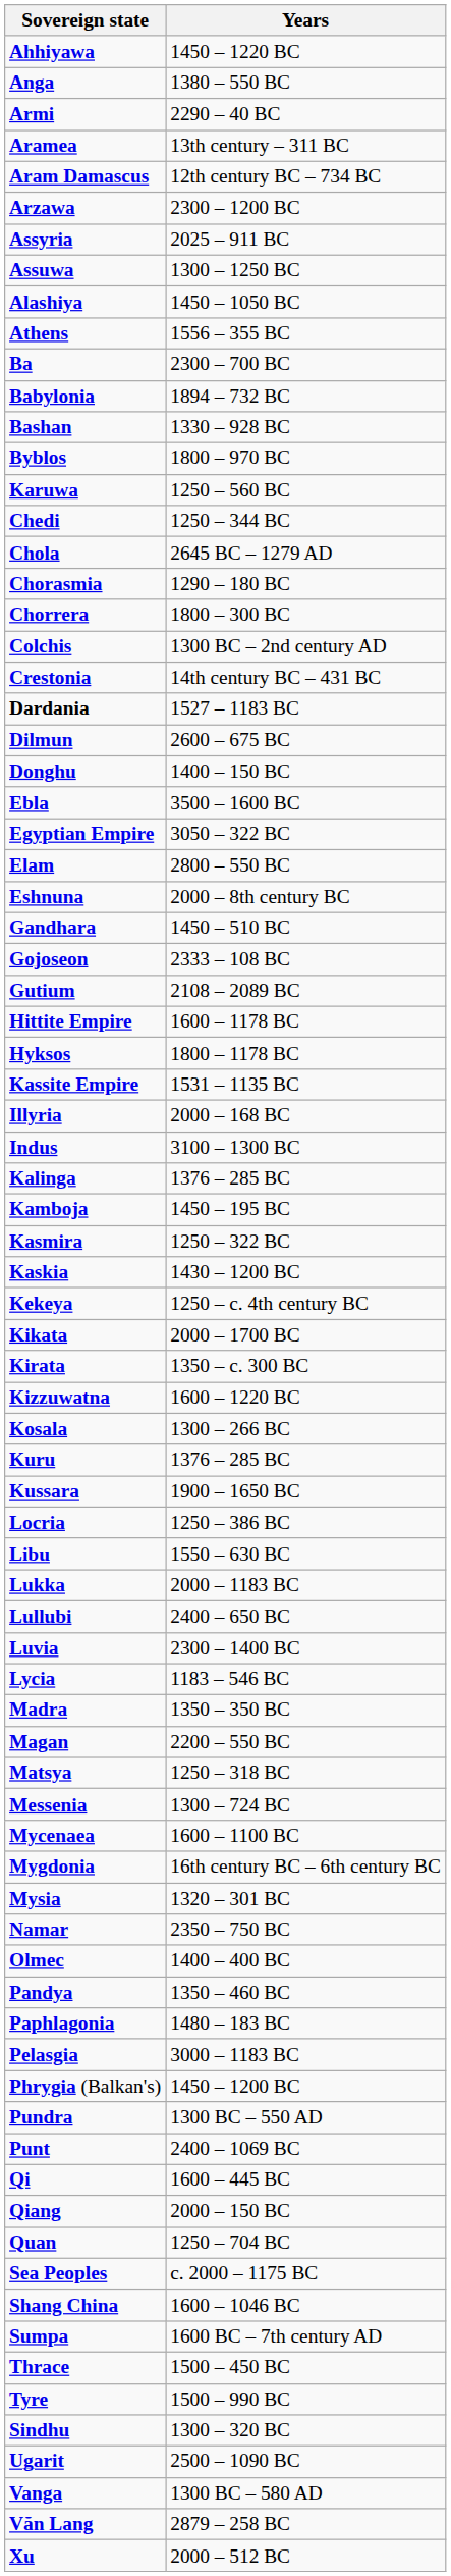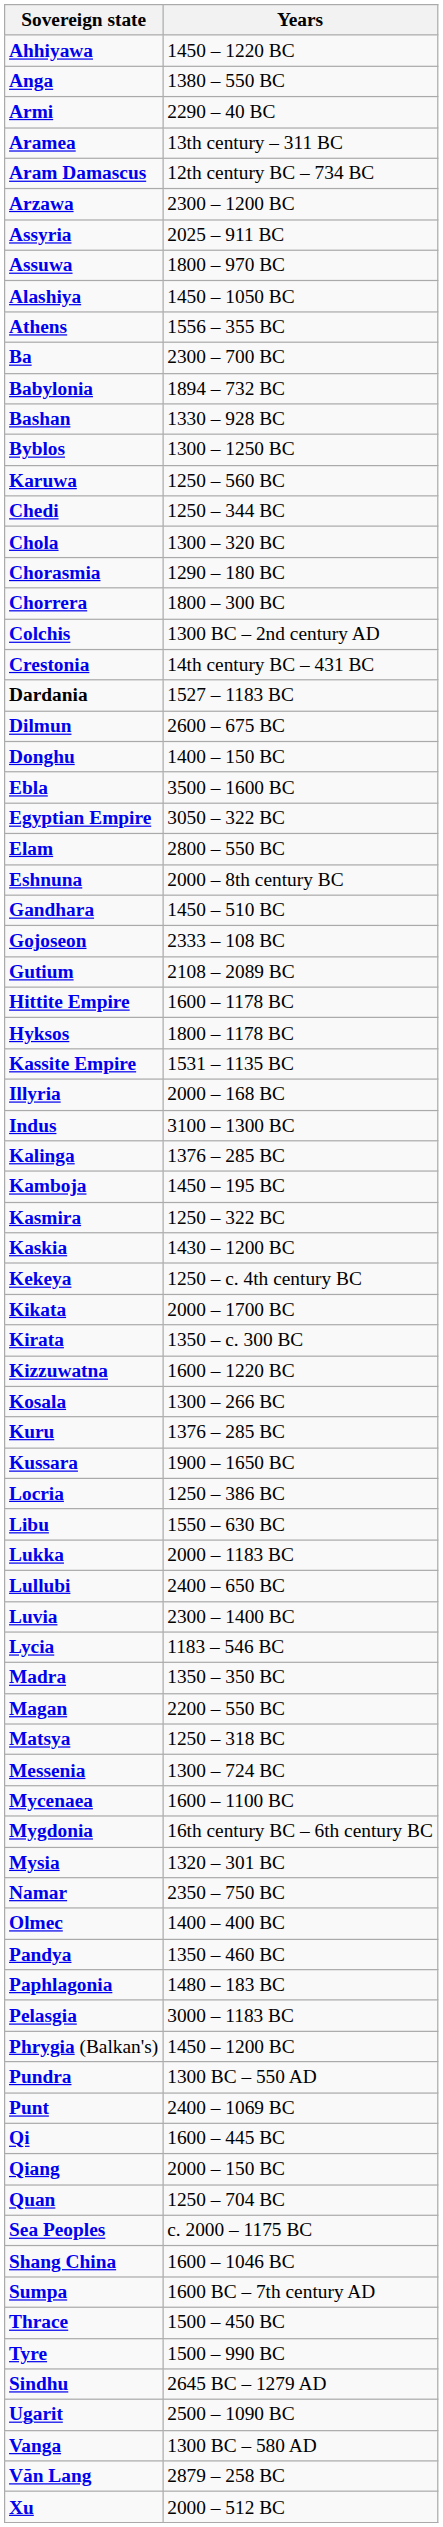 <table class=wikitable border="1">
 <tr>
 <th>Sovereign state</th>
 <th>Years</th>
 </tr>
 <tr>
 <td><strong><a href='#'>Ahhiyawa</a></strong></td>
 <td>1450 – 1220 BC</td>
 </tr>
 <tr>
 <td><strong><a href='#'>Anga</a></strong></td>
 <td>1380 – 550 BC</td>
 </tr>
 <tr>
 <td><strong><a href='#'>Armi</a></strong></td>
 <td>2290 – 40 BC</td>
 </tr>
 <tr>
 <td><strong><a href='#'>Aramea</a></strong></td>
 <td>13th century – 311 BC</td>
 </tr>
 <tr>
 <td><strong><a href='#'>Aram Damascus</a></strong></td>
 <td>12th century BC – 734 BC</td>
 </tr>
 <tr>
 <td><strong><a href='#'>Arzawa</a></strong></td>
 <td>2300 – 1200 BC</td>
 </tr>
 <tr>
 <td><strong><a href='#'>Assyria</a></strong></td>
 <td>2025 – 911 BC</td>
 </tr>
 <tr>
 <td><strong><a href='#'>Assuwa</a></strong></td>
-<td>1300 – 1250 BC</td>
+<td>1800 – 970 BC</td>
 </tr>
 <tr>
 <td><strong><a href='#'>Alashiya</a></strong></td>
 <td>1450 – 1050 BC</td>
 </tr>
 <tr>
 <td><strong><a href='#'>Athens</a></strong></td>
 <td>1556 – 355 BC</td>
 </tr>
 <tr>
 <td><strong><a href='#'>Ba</a></strong></td>
 <td>2300 – 700 BC</td>
 </tr>
 <tr>
 <td><strong><a href='#'>Babylonia</a></strong></td>
 <td>1894 – 732 BC</td>
 </tr>
 <tr>
 <td><strong><a href='#'>Bashan</a></strong></td>
 <td>1330 – 928 BC</td>
 </tr>
 <tr>
 <td><strong><a href='#'>Byblos</a></strong></td>
-<td>1800 – 970 BC</td>
+<td>1300 – 1250 BC</td>
 </tr>
 <tr>
 <td><strong><a href='#'>Karuwa</a></strong></td>
 <td>1250 – 560 BC</td>
 </tr>
 <tr>
 <td><strong><a href='#'>Chedi</a></strong></td>
 <td>1250 – 344 BC</td>
 </tr>
 <tr>
 <td><strong><a href='#'>Chola</a></strong></td>
-<td>2645 BC – 1279 AD</td>
+<td>1300 – 320 BC</td>
 </tr>
 <tr>
 <td><strong><a href='#'>Chorasmia</a></strong></td>
 <td>1290 – 180 BC</td>
 </tr>
 <tr>
 <td><strong><a href='#'>Chorrera</a></strong></td>
 <td>1800 – 300 BC</td>
 </tr>
 <tr>
 <td><strong><a href='#'>Colchis</a></strong></td>
 <td>1300 BC – 2nd century AD</td>
 </tr>
 <tr>
 <td><strong><a href='#'>Crestonia</a></strong></td>
 <td>14th century BC – 431 BC</td>
 </tr>
 <tr>
 <td><strong>Dardania</strong></td>
 <td>1527 – 1183 BC</td>
 </tr>
 <tr>
 <td><strong><a href='#'>Dilmun</a></strong></td>
 <td>2600 – 675 BC</td>
 </tr>
 <tr>
 <td><strong><a href='#'>Donghu</a></strong></td>
 <td>1400 – 150 BC</td>
 </tr>
 <tr>
 <td><strong><a href='#'>Ebla</a></strong></td>
 <td>3500 – 1600 BC</td>
 </tr>
 <tr>
 <td><strong><a href='#'>Egyptian Empire</a></strong></td>
 <td>3050 – 322 BC</td>
 </tr>
 <tr>
 <td><strong><a href='#'>Elam</a></strong></td>
 <td>2800 – 550 BC</td>
 </tr>
 <tr>
 <td><strong><a href='#'>Eshnuna</a></strong></td>
 <td>2000 – 8th century BC</td>
 </tr>
 <tr>
 <td><strong><a href='#'>Gandhara</a></strong></td>
 <td>1450 – 510 BC</td>
 </tr>
 <tr>
 <td><strong><a href='#'>Gojoseon</a></strong></td>
 <td>2333 – 108 BC</td>
 </tr>
 <tr>
 <td><strong><a href='#'>Gutium</a></strong></td>
 <td>2108 – 2089 BC</td>
 </tr>
 <tr>
 <td><strong><a href='#'>Hittite Empire</a></strong></td>
 <td>1600 – 1178 BC</td>
 </tr>
 <tr>
 <td><strong><a href='#'>Hyksos</a></strong></td>
 <td>1800 – 1178 BC</td>
 </tr>
 <tr>
 <td><strong><a href='#'>Kassite Empire</a></strong></td>
 <td>1531 – 1135 BC</td>
 </tr>
 <tr>
 <td><strong><a href='#'>Illyria</a></strong></td>
 <td>2000 – 168 BC</td>
 </tr>
 <tr>
 <td><strong><a href='#'>Indus</a></strong></td>
 <td>3100 – 1300 BC</td>
 </tr>
 <tr>
 <td><strong><a href='#'>Kalinga</a></strong></td>
 <td>1376 – 285 BC</td>
 </tr>
 <tr>
 <td><strong><a href='#'>Kamboja</a></strong></td>
 <td>1450 – 195 BC</td>
 </tr>
 <tr>
 <td><strong><a href='#'>Kasmira</a></strong></td>
 <td>1250 – 322 BC</td>
 </tr>
 <tr>
 <td><strong><a href='#'>Kaskia</a></strong></td>
 <td>1430 – 1200 BC</td>
 </tr>
 <tr>
 <td><strong><a href='#'>Kekeya</a></strong></td>
 <td>1250 – c. 4th century BC</td>
 </tr>
 <tr>
 <td><strong><a href='#'>Kikata</a></strong></td>
 <td>2000 – 1700 BC</td>
 </tr>
 <tr>
 <td><strong><a href='#'>Kirata</a></strong></td>
 <td>1350 – c. 300 BC</td>
 </tr>
 <tr>
 <td><strong><a href='#'>Kizzuwatna</a></strong></td>
 <td>1600 – 1220 BC</td>
 </tr>
 <tr>
 <td><strong><a href='#'>Kosala</a></strong></td>
 <td>1300 – 266 BC</td>
 </tr>
 <tr>
 <td><strong><a href='#'>Kuru</a></strong></td>
 <td>1376 – 285 BC</td>
 </tr>
 <tr>
 <td><strong><a href='#'>Kussara</a></strong></td>
 <td>1900 – 1650 BC</td>
 </tr>
 <tr>
 <td><strong><a href='#'>Locria</a></strong></td>
 <td>1250 – 386 BC</td>
 </tr>
 <tr>
 <td><strong><a href='#'>Libu</a></strong></td>
 <td>1550 – 630 BC</td>
 </tr>
 <tr>
 <td><strong><a href='#'>Lukka</a></strong></td>
 <td>2000 – 1183 BC</td>
 </tr>
 <tr>
 <td><strong><a href='#'>Lullubi</a></strong></td>
 <td>2400 – 650 BC</td>
 </tr>
 <tr>
 <td><strong><a href='#'>Luvia</a></strong></td>
 <td>2300 – 1400 BC</td>
 </tr>
 <tr>
 <td><strong><a href='#'>Lycia</a></strong></td>
 <td>1183 – 546 BC</td>
 </tr>
 <tr>
 <td><strong><a href='#'>Madra</a></strong></td>
 <td>1350 – 350 BC</td>
 </tr>
 <tr>
 <td><strong><a href='#'>Magan</a></strong></td>
 <td>2200 – 550 BC</td>
 </tr>
 <tr>
 <td><strong><a href='#'>Matsya</a></strong></td>
 <td>1250 – 318 BC</td>
 </tr>
 <tr>
 <td><strong><a href='#'>Messenia</a></strong></td>
 <td>1300 – 724 BC</td>
 </tr>
 <tr>
 <td><strong><a href='#'>Mycenaea</a></strong></td>
 <td>1600 – 1100 BC</td>
 </tr>
 <tr>
 <td><strong><a href='#'>Mygdonia</a></strong></td>
 <td>16th century BC – 6th century BC</td>
 </tr>
 <tr>
 <td><strong><a href='#'>Mysia</a></strong></td>
 <td>1320 – 301 BC</td>
 </tr>
 <tr>
 <td><strong><a href='#'>Namar</a></strong></td>
 <td>2350 – 750 BC</td>
 </tr>
 <tr>
 <td><strong><a href='#'>Olmec</a></strong></td>
 <td>1400 – 400 BC</td>
 </tr>
 <tr>
 <td><strong><a href='#'>Pandya</a></strong></td>
 <td>1350 – 460 BC</td>
 </tr>
 <tr>
 <td><strong><a href='#'>Paphlagonia</a></strong></td>
 <td>1480 – 183 BC</td>
 </tr>
 <tr>
 <td><strong><a href='#'>Pelasgia</a></strong></td>
 <td>3000 – 1183 BC</td>
 </tr>
 <tr>
 <td><strong><a href='#'>Phrygia</a></strong> (Balkan's)</td>
 <td>1450 – 1200 BC</td>
 </tr>
 <tr>
 <td><strong><a href='#'>Pundra</a></strong></td>
 <td>1300 BC – 550 AD</td>
 </tr>
 <tr>
 <td><strong><a href='#'>Punt</a></strong></td>
 <td>2400 – 1069 BC</td>
 </tr>
 <tr>
 <td><strong><a href='#'>Qi</a></strong></td>
 <td>1600 – 445 BC</td>
 </tr>
 <tr>
 <td><strong><a href='#'>Qiang</a></strong></td>
 <td>2000 – 150 BC</td>
 </tr>
 <tr>
 <td><strong><a href='#'>Quan</a></strong></td>
 <td>1250 – 704 BC</td>
 </tr>
 <tr>
 <td><strong><a href='#'>Sea Peoples</a></strong></td>
 <td>c. 2000 – 1175 BC</td>
 </tr>
 <tr>
 <td><strong><a href='#'>Shang China</a></strong></td>
 <td>1600 – 1046 BC</td>
 </tr>
 <tr>
 <td><strong><a href='#'>Sumpa</a></strong></td>
 <td>1600 BC – 7th century AD</td>
 </tr>
 <tr>
 <td><strong><a href='#'>Thrace</a></strong></td>
 <td>1500 – 450 BC</td>
 </tr>
 <tr>
 <td><strong><a href='#'>Tyre</a></strong></td>
 <td>1500 – 990 BC</td>
 </tr>
 <tr>
 <td><strong><a href='#'>Sindhu</a></strong></td>
-<td>1300 – 320 BC</td>
+<td>2645 BC – 1279 AD</td>
 </tr>
 <tr>
 <td><strong><a href='#'>Ugarit</a></strong></td>
 <td>2500 – 1090 BC</td>
 </tr>
 <tr>
 <td><strong><a href='#'>Vanga</a></strong></td>
 <td>1300 BC – 580 AD</td>
 </tr>
 <tr>
 <td><strong><a href='#'>Văn Lang</a></strong></td>
 <td>2879 – 258 BC</td>
 </tr>
 <tr>
 <td><strong><a href='#'>Xu</a></strong></td>
 <td>2000 – 512 BC</td>
 </tr>
 </table>
